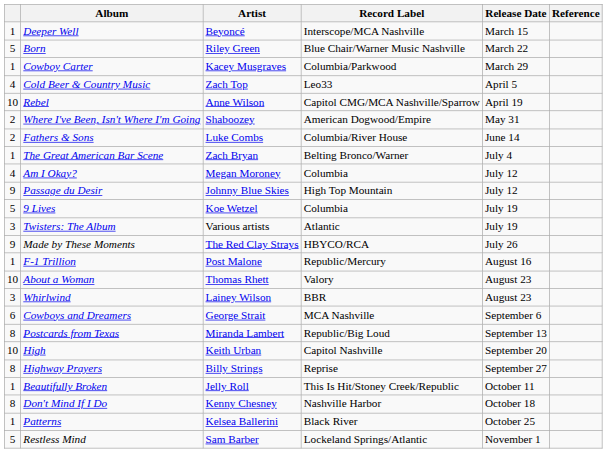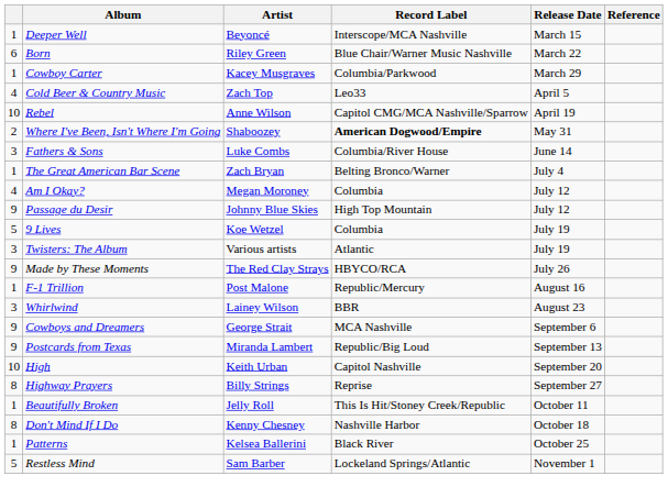 <table class="wikitable sortable">
 <tr>
 <th></th>
 <th>Album</th>
 <th>Artist</th>
 <th>Record Label</th>
 <th>Release Date</th>
 <th>Reference</th>
 </tr>
 <tr>
 <td style="text-align:center;">1</td>
 <td><em><a href='#'>Deeper Well</a></em></td>
 <td><a href='#'>Beyoncé</a></td>
 <td>Interscope/MCA Nashville</td>
 <td>March 15</td>
 <td></td>
 </tr>
 <tr>
-<td style="text-align:center;">5</td>
+<td style="text-align:center;">6</td>
 <td><em><a href='#'>Born</a></em></td>
 <td><a href='#'>Riley Green</a></td>
 <td>Blue Chair/Warner Music Nashville</td>
 <td>March 22</td>
 <td></td>
 </tr>
 <tr>
 <td style="text-align:center;">1</td>
 <td><em><a href='#'>Cowboy Carter</a></em></td>
 <td><a href='#'>Kacey Musgraves</a></td>
 <td>Columbia/Parkwood</td>
 <td>March 29</td>
 <td></td>
 </tr>
 <tr>
 <td style="text-align:center;">4</td>
 <td><em><a href='#'>Cold Beer & Country Music</a></em></td>
 <td><a href='#'>Zach Top</a></td>
 <td>Leo33</td>
 <td>April 5</td>
 <td></td>
 </tr>
 <tr>
 <td style="text-align:center;">10</td>
 <td><em><a href='#'>Rebel</a></em></td>
 <td><a href='#'>Anne Wilson</a></td>
 <td>Capitol CMG/MCA Nashville/Sparrow</td>
 <td>April 19</td>
 <td></td>
 </tr>
 <tr>
 <td style="text-align:center;">2</td>
 <td><em><a href='#'>Where I've Been, Isn't Where I'm Going</a></em></td>
 <td><a href='#'>Shaboozey</a></td>
-<td>American Dogwood/Empire</td>
+<td><strong>American Dogwood/Empire</strong></td>
 <td>May 31</td>
 <td></td>
 </tr>
 <tr>
-<td style="text-align:center;">2</td>
+<td style="text-align:center;">3</td>
 <td><em><a href='#'>Fathers & Sons</a></em></td>
 <td><a href='#'>Luke Combs</a></td>
 <td>Columbia/River House</td>
 <td>June 14</td>
 <td></td>
 </tr>
 <tr>
 <td style="text-align:center;">1</td>
 <td><em><a href='#'>The Great American Bar Scene</a></em></td>
 <td><a href='#'>Zach Bryan</a></td>
 <td>Belting Bronco/Warner</td>
 <td>July 4</td>
 <td></td>
 </tr>
 <tr>
 <td style="text-align:center;">4</td>
 <td><em><a href='#'>Am I Okay?</a></em></td>
 <td><a href='#'>Megan Moroney</a></td>
 <td>Columbia</td>
 <td>July 12</td>
 <td></td>
 </tr>
 <tr>
 <td style="text-align:center;">9</td>
 <td><em><a href='#'>Passage du Desir</a></em></td>
 <td><a href='#'>Johnny Blue Skies</a></td>
 <td>High Top Mountain</td>
 <td>July 12</td>
 <td></td>
 </tr>
 <tr>
 <td style="text-align:center;">5</td>
 <td><em><a href='#'>9 Lives</a></em></td>
 <td><a href='#'>Koe Wetzel</a></td>
 <td>Columbia</td>
 <td>July 19</td>
 <td></td>
 </tr>
 <tr>
 <td style="text-align:center;">3</td>
 <td><em><a href='#'>Twisters: The Album</a></em></td>
 <td>Various artists</td>
 <td>Atlantic</td>
 <td>July 19</td>
 <td></td>
 </tr>
 <tr>
 <td style="text-align:center;">9</td>
 <td><em>Made by These Moments</em></td>
 <td><a href='#'>The Red Clay Strays</a></td>
 <td>HBYCO/RCA</td>
 <td>July 26</td>
 <td></td>
 </tr>
 <tr>
 <td style="text-align:center;">1</td>
 <td><em><a href='#'>F-1 Trillion</a></em></td>
 <td><a href='#'>Post Malone</a></td>
 <td>Republic/Mercury</td>
 <td>August 16</td>
 <td></td>
 </tr>
 <tr>
-<td style="text-align:center;">10</td>
-<td><em><a href='#'>About a Woman</a></em></td>
-<td><a href='#'>Thomas Rhett</a></td>
-<td>Valory</td>
-<td>August 23</td>
-<td></td>
-</tr>
-<tr>
 <td style="text-align:center;">3</td>
 <td><em><a href='#'>Whirlwind</a></em></td>
 <td><a href='#'>Lainey Wilson</a></td>
 <td>BBR</td>
 <td>August 23</td>
 <td></td>
 </tr>
 <tr>
-<td style="text-align:center;">6</td>
+<td style="text-align:center;">9</td>
 <td><em><a href='#'>Cowboys and Dreamers</a></em></td>
 <td><a href='#'>George Strait</a></td>
 <td>MCA Nashville</td>
 <td>September 6</td>
 <td></td>
 </tr>
 <tr>
-<td style="text-align:center;">8</td>
+<td style="text-align:center;">9</td>
 <td><em><a href='#'>Postcards from Texas</a></em></td>
 <td><a href='#'>Miranda Lambert</a></td>
 <td>Republic/Big Loud</td>
 <td>September 13</td>
 <td></td>
 </tr>
 <tr>
 <td style="text-align:center;">10</td>
 <td><em><a href='#'>High</a></em></td>
 <td><a href='#'>Keith Urban</a></td>
 <td>Capitol Nashville</td>
 <td>September 20</td>
 <td></td>
 </tr>
 <tr>
 <td style="text-align:center;">8</td>
 <td><em><a href='#'>Highway Prayers</a></em></td>
 <td><a href='#'>Billy Strings</a></td>
 <td>Reprise</td>
 <td>September 27</td>
 <td></td>
 </tr>
 <tr>
 <td style="text-align:center;">1</td>
 <td><em><a href='#'>Beautifully Broken</a></em></td>
 <td><a href='#'>Jelly Roll</a></td>
 <td>This Is Hit/Stoney Creek/Republic</td>
 <td>October 11</td>
 <td></td>
 </tr>
 <tr>
 <td style="text-align:center;">8</td>
 <td><em><a href='#'>Don't Mind If I Do</a></em></td>
 <td><a href='#'>Kenny Chesney</a></td>
 <td>Nashville Harbor</td>
 <td>October 18</td>
 <td></td>
 </tr>
 <tr>
 <td style="text-align:center;">1</td>
 <td><em><a href='#'>Patterns</a></em></td>
 <td><a href='#'>Kelsea Ballerini</a></td>
 <td>Black River</td>
 <td>October 25</td>
 <td></td>
 </tr>
 <tr>
 <td style="text-align:center;">5</td>
 <td><em>Restless Mind</em></td>
 <td><a href='#'>Sam Barber</a></td>
 <td>Lockeland Springs/Atlantic</td>
 <td>November 1</td>
 <td></td>
 </tr>
 </table>
